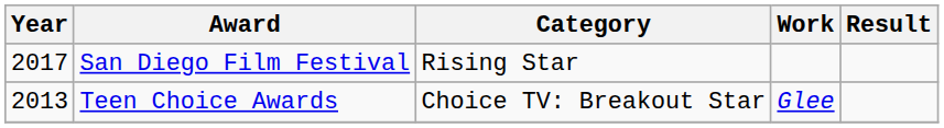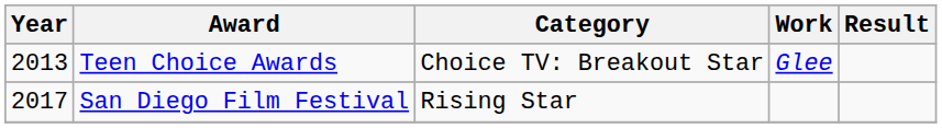 <table class="wikitable">
 <tr>
 <th>Year</th>
 <th>Award</th>
 <th>Category</th>
 <th>Work</th>
 <th>Result</th>
 </tr>
 <tr>
+<td>2013</td>
+<td><a href='#'>Teen Choice Awards</a></td>
+<td>Choice TV: Breakout Star</td>
+<td><em><a href='#'>Glee</a></em></td>
+<td></td>
+</tr>
+<tr>
 <td>2017</td>
 <td><a href='#'>San Diego Film Festival</a></td>
 <td>Rising Star</td>
 <td></td>
 <td></td>
 </tr>
 <tr>
-<td>2013</td>
-<td><a href='#'>Teen Choice Awards</a></td>
-<td>Choice TV: Breakout Star</td>
-<td><em><a href='#'>Glee</a></em></td>
-<td></td>
-</tr>
-<tr>
 </tr>
 </table>
